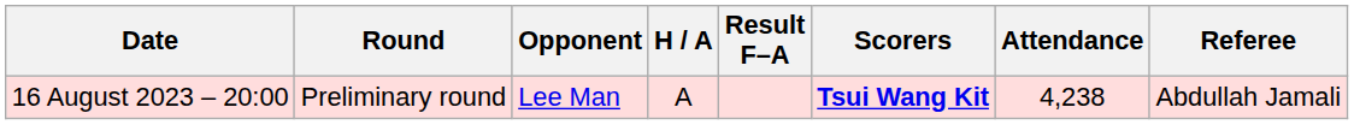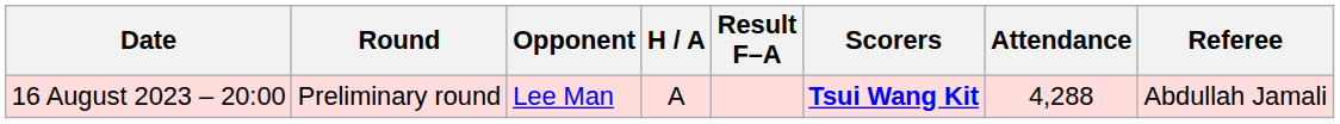 <table class="wikitable">
 <tr>
 <th>Date</th>
 <th>Round</th>
 <th>Opponent</th>
 <th>H / A</th>
 <th>Result<br>F–A</th>
 <th>Scorers</th>
 <th>Attendance</th>
 <th>Referee</th>
 </tr>
 <tr bgcolor = "#FFDDDD">
 <td>16 August 2023 – 20:00</td>
 <td align="center">Preliminary round</td>
 <td> <a href='#'>Lee Man</a></td>
 <td align="center">A</td>
 <td align="center"></td>
 <td><strong><a href='#'>Tsui Wang Kit</a> </strong></td>
-<td align="center">4,238</td>
+<td align="center">4,288</td>
 <td> Abdullah Jamali</td>
 </tr>
 </table>
